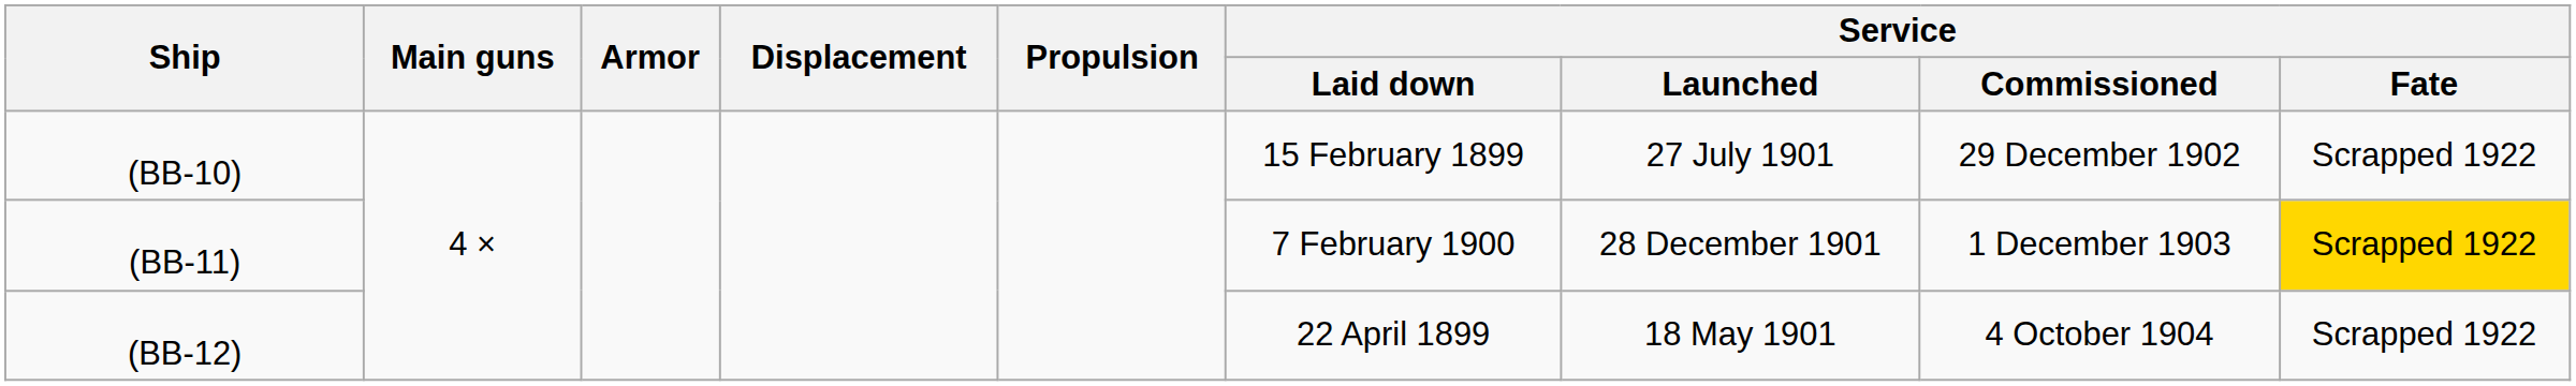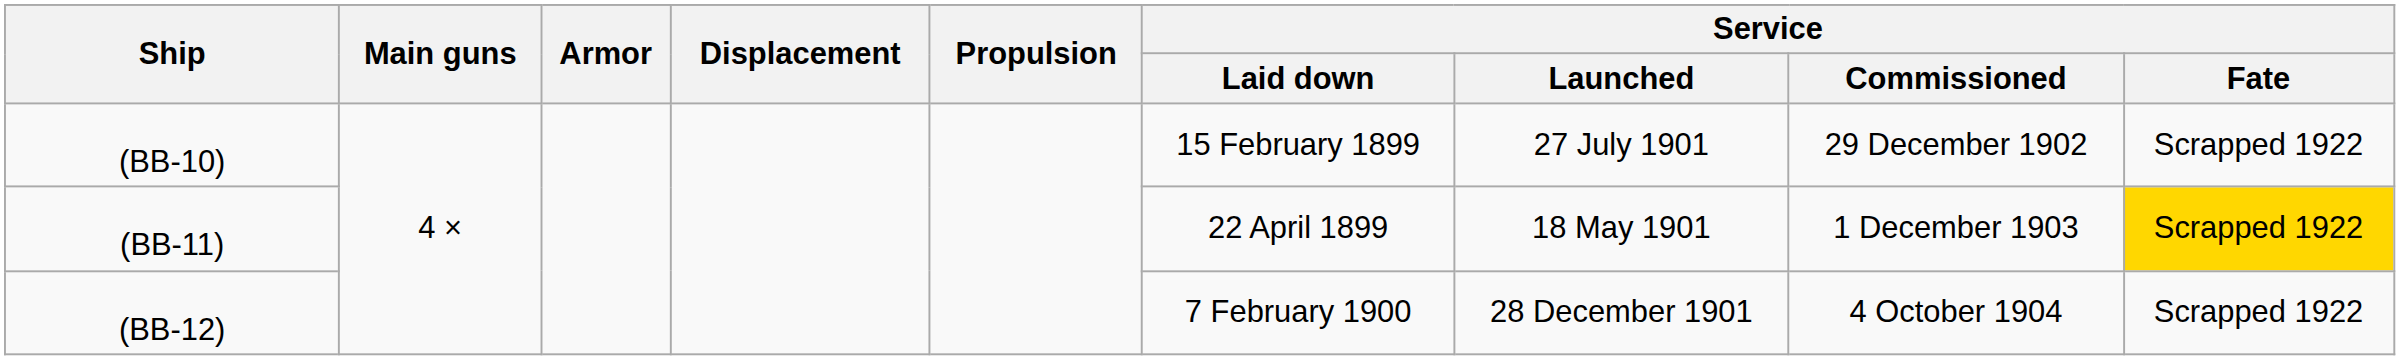 <table class="wikitable" style="width:98%;">
 <tr valign="center">
 <th scope="col" rowspan="2" style="text-align:center; width:14%;">Ship</th>
 <th scope="col" style="text-align:center;" rowspan="2">Main guns</th>
 <th scope="col" style="text-align:center;" rowspan="2">Armor</th>
 <th scope="col" style="text-align:center;" rowspan="2">Displacement</th>
 <th scope="col" style="text-align:center;" rowspan="2">Propulsion</th>
 <th scope="col" style="text-align:center;" colspan="4">Service</th>
 </tr>
 <tr valign="top">
 <th scope="col" style="text-align:center;">Laid down</th>
 <th scope="col" style="text-align:center;">Launched</th>
 <th scope="col" style="text-align:center;">Commissioned</th>
 <th scope="col" style="text-align:center;">Fate</th>
 </tr>
 <tr>
 <td style="text-align:center"><br>(BB-10)</td>
 <td style="text-align:center;" rowspan="3">4 × </td>
 <td style="text-align:center;" rowspan="3"></td>
 <td style="text-align:center;" rowspan="3"></td>
 <td style="text-align:center;" rowspan="3"></td>
 <td style="text-align:center">15 February 1899</td>
 <td style="text-align:center">27 July 1901</td>
 <td style="text-align:center">29 December 1902</td>
 <td style="text-align:center">Scrapped 1922</td>
 </tr>
 <tr>
 <td style="text-align:center"><br>(BB-11)</td>
-<td style="text-align:center">7 February 1900</td>
-<td style="text-align:center">28 December 1901</td>
+<td style="text-align:center">22 April 1899</td>
+<td style="text-align:center">18 May 1901</td>
 <td style="text-align:center">1 December 1903</td>
 <td style="background: gold; text-align:center">Scrapped 1922</td>
 </tr>
 <tr>
 <td style="text-align:center"><br>(BB-12)</td>
-<td style="text-align:center">22 April 1899</td>
-<td style="text-align:center">18 May 1901</td>
+<td style="text-align:center">7 February 1900</td>
+<td style="text-align:center">28 December 1901</td>
 <td style="text-align:center">4 October 1904</td>
 <td style="text-align:center">Scrapped 1922</td>
 </tr>
 </table>
